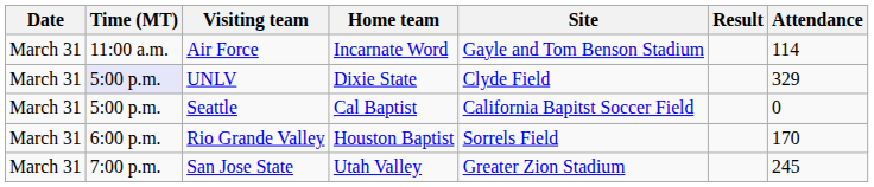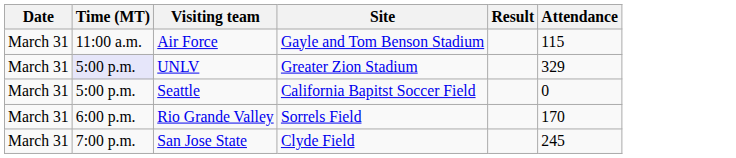 <table class="wikitable">
 <tr>
 <th>Date</th>
 <th>Time (MT)</th>
 <th>Visiting team</th>
-<th>Home team</th>
 <th>Site</th>
 <th>Result</th>
 <th>Attendance</th>
 </tr>
 <tr>
 <td>March 31</td>
 <td>11:00 a.m.</td>
 <td><a href='#'>Air Force</a></td>
-<td><a href='#'>Incarnate Word</a></td>
 <td><a href='#'>Gayle and Tom Benson Stadium</a></td>
 <td></td>
-<td>114</td>
+<td>115</td>
 </tr>
 <tr>
 <td>March 31</td>
 <td style="background: lavender;">5:00 p.m.</td>
 <td><a href='#'>UNLV</a></td>
-<td><a href='#'>Dixie State</a></td>
-<td><a href='#'>Clyde Field</a></td>
+<td><a href='#'>Greater Zion Stadium</a></td>
 <td></td>
 <td>329</td>
 </tr>
 <tr>
 <td>March 31</td>
 <td>5:00 p.m.</td>
 <td><a href='#'>Seattle</a></td>
-<td><a href='#'>Cal Baptist</a></td>
 <td><a href='#'>California Bapitst Soccer Field</a></td>
 <td></td>
 <td>0</td>
 </tr>
 <tr>
 <td>March 31</td>
 <td>6:00 p.m.</td>
 <td><a href='#'>Rio Grande Valley</a></td>
-<td><a href='#'>Houston Baptist</a></td>
 <td><a href='#'>Sorrels Field</a></td>
 <td></td>
 <td>170</td>
 </tr>
 <tr>
 <td>March 31</td>
 <td>7:00 p.m.</td>
 <td><a href='#'>San Jose State</a></td>
-<td><a href='#'>Utah Valley</a></td>
-<td><a href='#'>Greater Zion Stadium</a></td>
+<td><a href='#'>Clyde Field</a></td>
 <td></td>
 <td>245</td>
 </tr>
 </table>
